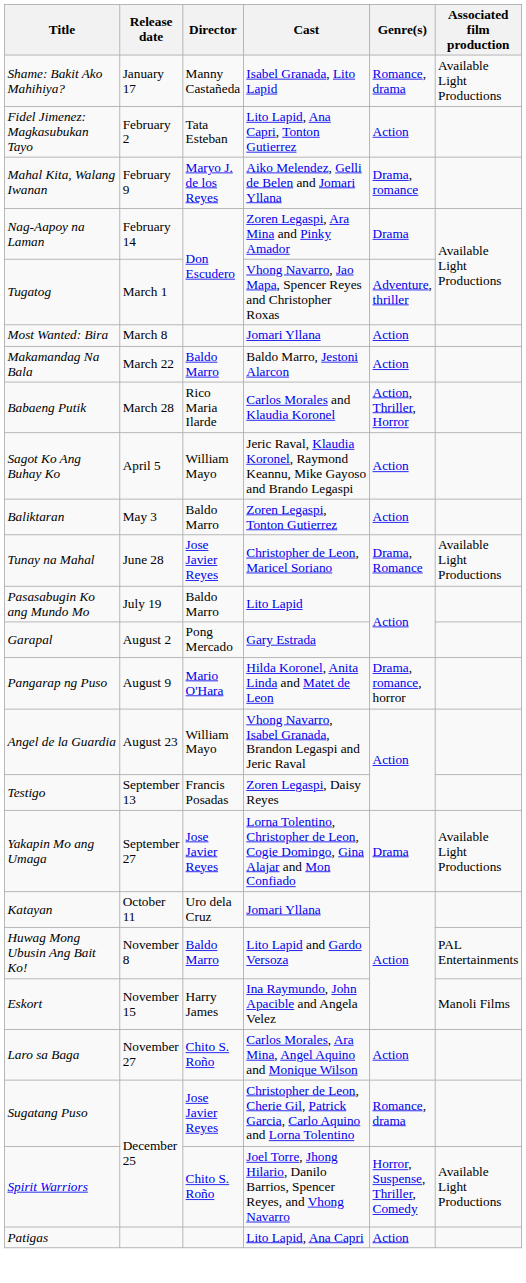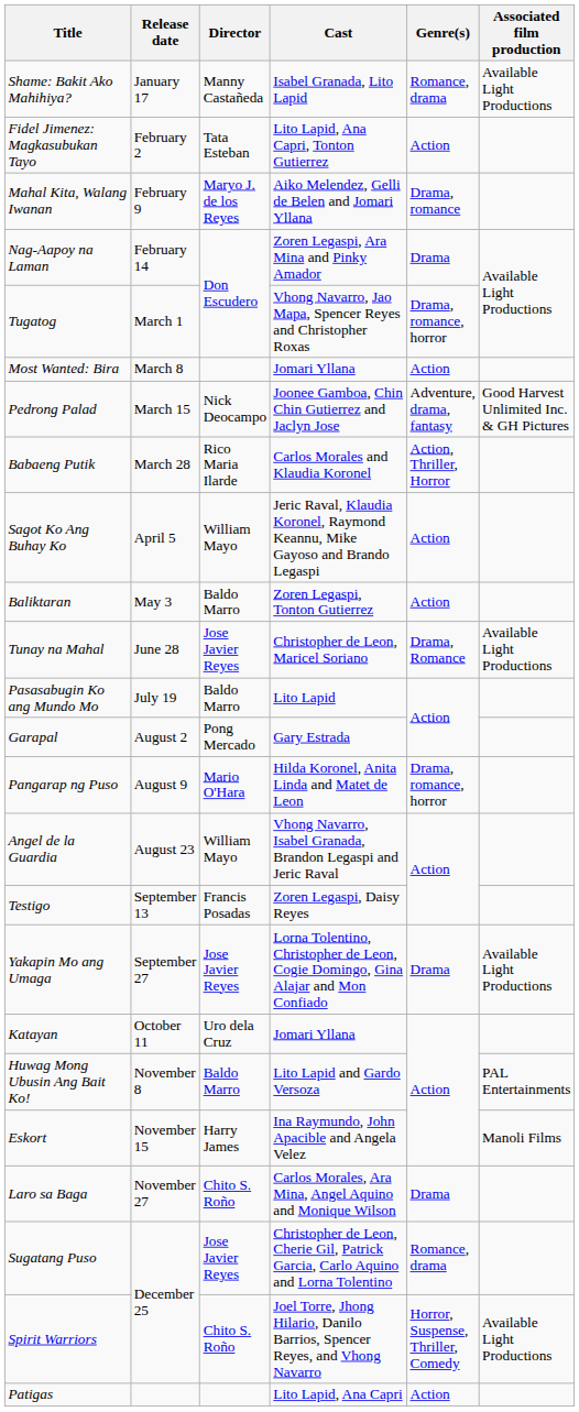 <table class="wikitable" style="width:100%;">
 <tr>
 <th style="width:25%;">Title</th>
 <th style="width:10%;">Release date</th>
 <th style="width:10%;">Director</th>
 <th style="width:30%;">Cast</th>
 <th style="width:10%;">Genre(s)</th>
 <th style="width:15%;">Associated film production</th>
 </tr>
 <tr>
 <td><em>Shame: Bakit Ako Mahihiya?</em></td>
 <td>January 17</td>
 <td>Manny Castañeda</td>
 <td><a href='#'>Isabel Granada</a>, <a href='#'>Lito Lapid</a></td>
 <td><a href='#'>Romance</a>, <a href='#'>drama</a></td>
 <td>Available Light Productions</td>
 </tr>
 <tr>
 <td><em>Fidel Jimenez: Magkasubukan Tayo</em></td>
 <td>February 2</td>
 <td>Tata Esteban</td>
 <td><a href='#'>Lito Lapid</a>, <a href='#'>Ana Capri</a>, <a href='#'>Tonton Gutierrez</a></td>
 <td><a href='#'>Action</a></td>
 <td></td>
 </tr>
 <tr>
 <td><em>Mahal Kita, Walang Iwanan</em></td>
 <td>February 9</td>
 <td><a href='#'>Maryo J. de los Reyes</a></td>
 <td><a href='#'>Aiko Melendez</a>, <a href='#'>Gelli de Belen</a> and <a href='#'>Jomari Yllana</a></td>
 <td><a href='#'>Drama</a>, <a href='#'>romance</a></td>
 <td></td>
 </tr>
 <tr>
 <td><em>Nag-Aapoy na Laman</em></td>
 <td>February 14</td>
 <td rowspan="2"><a href='#'>Don Escudero</a></td>
 <td><a href='#'>Zoren Legaspi</a>, <a href='#'>Ara Mina</a> and <a href='#'>Pinky Amador</a></td>
 <td><a href='#'>Drama</a></td>
 <td rowspan="2">Available Light Productions</td>
 </tr>
 <tr>
 <td><em>Tugatog</em></td>
 <td>March 1</td>
 <td><a href='#'>Vhong Navarro</a>, <a href='#'>Jao Mapa</a>, Spencer Reyes and Christopher Roxas</td>
-<td><a href='#'>Adventure</a>, <a href='#'>thriller</a></td>
+<td><a href='#'>Drama</a>, <a href='#'>romance</a>, horror</td>
 </tr>
 <tr>
 <td><em>Most Wanted: Bira</em></td>
 <td>March 8</td>
 <td></td>
 <td><a href='#'>Jomari Yllana</a></td>
 <td><a href='#'>Action</a></td>
 <td></td>
 </tr>
 <tr>
-<td><em>Makamandag Na Bala</em></td>
-<td>March 22</td>
-<td><a href='#'>Baldo Marro</a></td>
-<td>Baldo Marro, <a href='#'>Jestoni Alarcon</a></td>
-<td><a href='#'>Action</a></td>
-<td></td>
+<td><em>Pedrong Palad</em></td>
+<td>March 15</td>
+<td>Nick Deocampo</td>
+<td><a href='#'>Joonee Gamboa</a>, <a href='#'>Chin Chin Gutierrez</a> and <a href='#'>Jaclyn Jose</a></td>
+<td>Adventure, <a href='#'>drama</a>, <a href='#'>fantasy</a></td>
+<td>Good Harvest Unlimited Inc. & GH Pictures</td>
 </tr>
 <tr>
 <td><em>Babaeng Putik</em></td>
 <td>March 28</td>
 <td>Rico Maria Ilarde</td>
 <td><a href='#'>Carlos Morales</a> and <a href='#'>Klaudia Koronel</a></td>
 <td><a href='#'>Action</a>, <a href='#'>Thriller</a>, <a href='#'>Horror</a></td>
 <td></td>
 </tr>
 <tr>
 <td><em>Sagot Ko Ang Buhay Ko</em></td>
 <td>April 5</td>
 <td>William Mayo</td>
 <td>Jeric Raval, <a href='#'>Klaudia Koronel</a>, Raymond Keannu, Mike Gayoso and Brando Legaspi</td>
 <td><a href='#'>Action</a></td>
 <td></td>
 </tr>
 <tr>
 <td><em>Baliktaran</em></td>
 <td>May 3</td>
 <td>Baldo Marro</td>
 <td><a href='#'>Zoren Legaspi</a>, <a href='#'>Tonton Gutierrez</a></td>
 <td><a href='#'>Action</a></td>
 <td></td>
 </tr>
 <tr>
 <td><em>Tunay na Mahal</em></td>
 <td>June 28</td>
 <td><a href='#'>Jose Javier Reyes</a></td>
 <td><a href='#'>Christopher de Leon</a>, <a href='#'>Maricel Soriano</a></td>
 <td><a href='#'>Drama</a>, <a href='#'>Romance</a></td>
 <td>Available Light Productions</td>
 </tr>
 <tr>
 <td><em>Pasasabugin Ko ang Mundo Mo</em></td>
 <td>July 19</td>
 <td>Baldo Marro</td>
 <td><a href='#'>Lito Lapid</a></td>
 <td rowspan="2"><a href='#'>Action</a></td>
 <td></td>
 </tr>
 <tr>
 <td><em>Garapal</em></td>
 <td>August 2</td>
 <td>Pong Mercado</td>
 <td><a href='#'>Gary Estrada</a></td>
 <td></td>
 </tr>
 <tr>
 <td><em>Pangarap ng Puso</em></td>
 <td>August 9</td>
 <td><a href='#'>Mario O'Hara</a></td>
 <td><a href='#'>Hilda Koronel</a>, <a href='#'>Anita Linda</a> and <a href='#'>Matet de Leon</a></td>
 <td><a href='#'>Drama</a>, <a href='#'>romance</a>, horror</td>
 <td></td>
 </tr>
 <tr>
 <td><em>Angel de la Guardia</em></td>
 <td>August 23</td>
 <td>William Mayo</td>
 <td><a href='#'>Vhong Navarro</a>, <a href='#'>Isabel Granada</a>, Brandon Legaspi and Jeric Raval</td>
 <td rowspan="2"><a href='#'>Action</a></td>
 <td></td>
 </tr>
 <tr>
 <td><em>Testigo</em></td>
 <td>September 13</td>
 <td>Francis Posadas</td>
 <td><a href='#'>Zoren Legaspi</a>, Daisy Reyes</td>
 <td></td>
 </tr>
 <tr>
 <td><em>Yakapin Mo ang Umaga</em></td>
 <td>September 27</td>
 <td><a href='#'>Jose Javier Reyes</a></td>
 <td><a href='#'>Lorna Tolentino</a>, <a href='#'>Christopher de Leon</a>, <a href='#'>Cogie Domingo</a>, <a href='#'>Gina Alajar</a> and <a href='#'>Mon Confiado</a></td>
 <td><a href='#'>Drama</a></td>
 <td>Available Light Productions</td>
 </tr>
 <tr>
 <td><em>Katayan</em></td>
 <td>October 11</td>
 <td>Uro dela Cruz</td>
 <td><a href='#'>Jomari Yllana</a></td>
 <td rowspan="3"><a href='#'>Action</a></td>
 <td></td>
 </tr>
 <tr>
 <td><em>Huwag Mong Ubusin Ang Bait Ko!</em></td>
 <td>November 8</td>
 <td><a href='#'>Baldo Marro</a></td>
 <td><a href='#'>Lito Lapid</a> and <a href='#'>Gardo Versoza</a></td>
 <td>PAL Entertainments</td>
 </tr>
 <tr>
 <td><em>Eskort</em></td>
 <td>November 15</td>
 <td>Harry James</td>
 <td><a href='#'>Ina Raymundo</a>, <a href='#'>John Apacible</a> and Angela Velez</td>
 <td>Manoli Films</td>
 </tr>
 <tr>
 <td><em>Laro sa Baga</em></td>
 <td>November 27</td>
 <td><a href='#'>Chito S. Roño</a></td>
 <td><a href='#'>Carlos Morales</a>, <a href='#'>Ara Mina</a>, <a href='#'>Angel Aquino</a> and <a href='#'>Monique Wilson</a></td>
-<td><a href='#'>Action</a></td>
+<td><a href='#'>Drama</a></td>
 <td></td>
 </tr>
 <tr>
 <td><em>Sugatang Puso</em></td>
 <td rowspan="2">December 25</td>
 <td><a href='#'>Jose Javier Reyes</a></td>
 <td><a href='#'>Christopher de Leon</a>, <a href='#'>Cherie Gil</a>, <a href='#'>Patrick Garcia</a>, <a href='#'>Carlo Aquino</a> and <a href='#'>Lorna Tolentino</a></td>
 <td><a href='#'>Romance</a>, <a href='#'>drama</a></td>
 <td></td>
 </tr>
 <tr>
 <td><em><a href='#'>Spirit Warriors</a></em></td>
 <td><a href='#'>Chito S. Roño</a></td>
 <td><a href='#'>Joel Torre</a>, <a href='#'>Jhong Hilario</a>, Danilo Barrios, Spencer Reyes, and <a href='#'>Vhong Navarro</a></td>
 <td><a href='#'>Horror</a>, <a href='#'>Suspense</a>, <a href='#'>Thriller</a>, <a href='#'>Comedy</a></td>
 <td>Available Light Productions</td>
 </tr>
 <tr>
 <td><em>Patigas</em></td>
 <td></td>
 <td></td>
 <td><a href='#'>Lito Lapid</a>, <a href='#'>Ana Capri</a></td>
 <td><a href='#'>Action</a></td>
 <td></td>
 </tr>
 </table>
